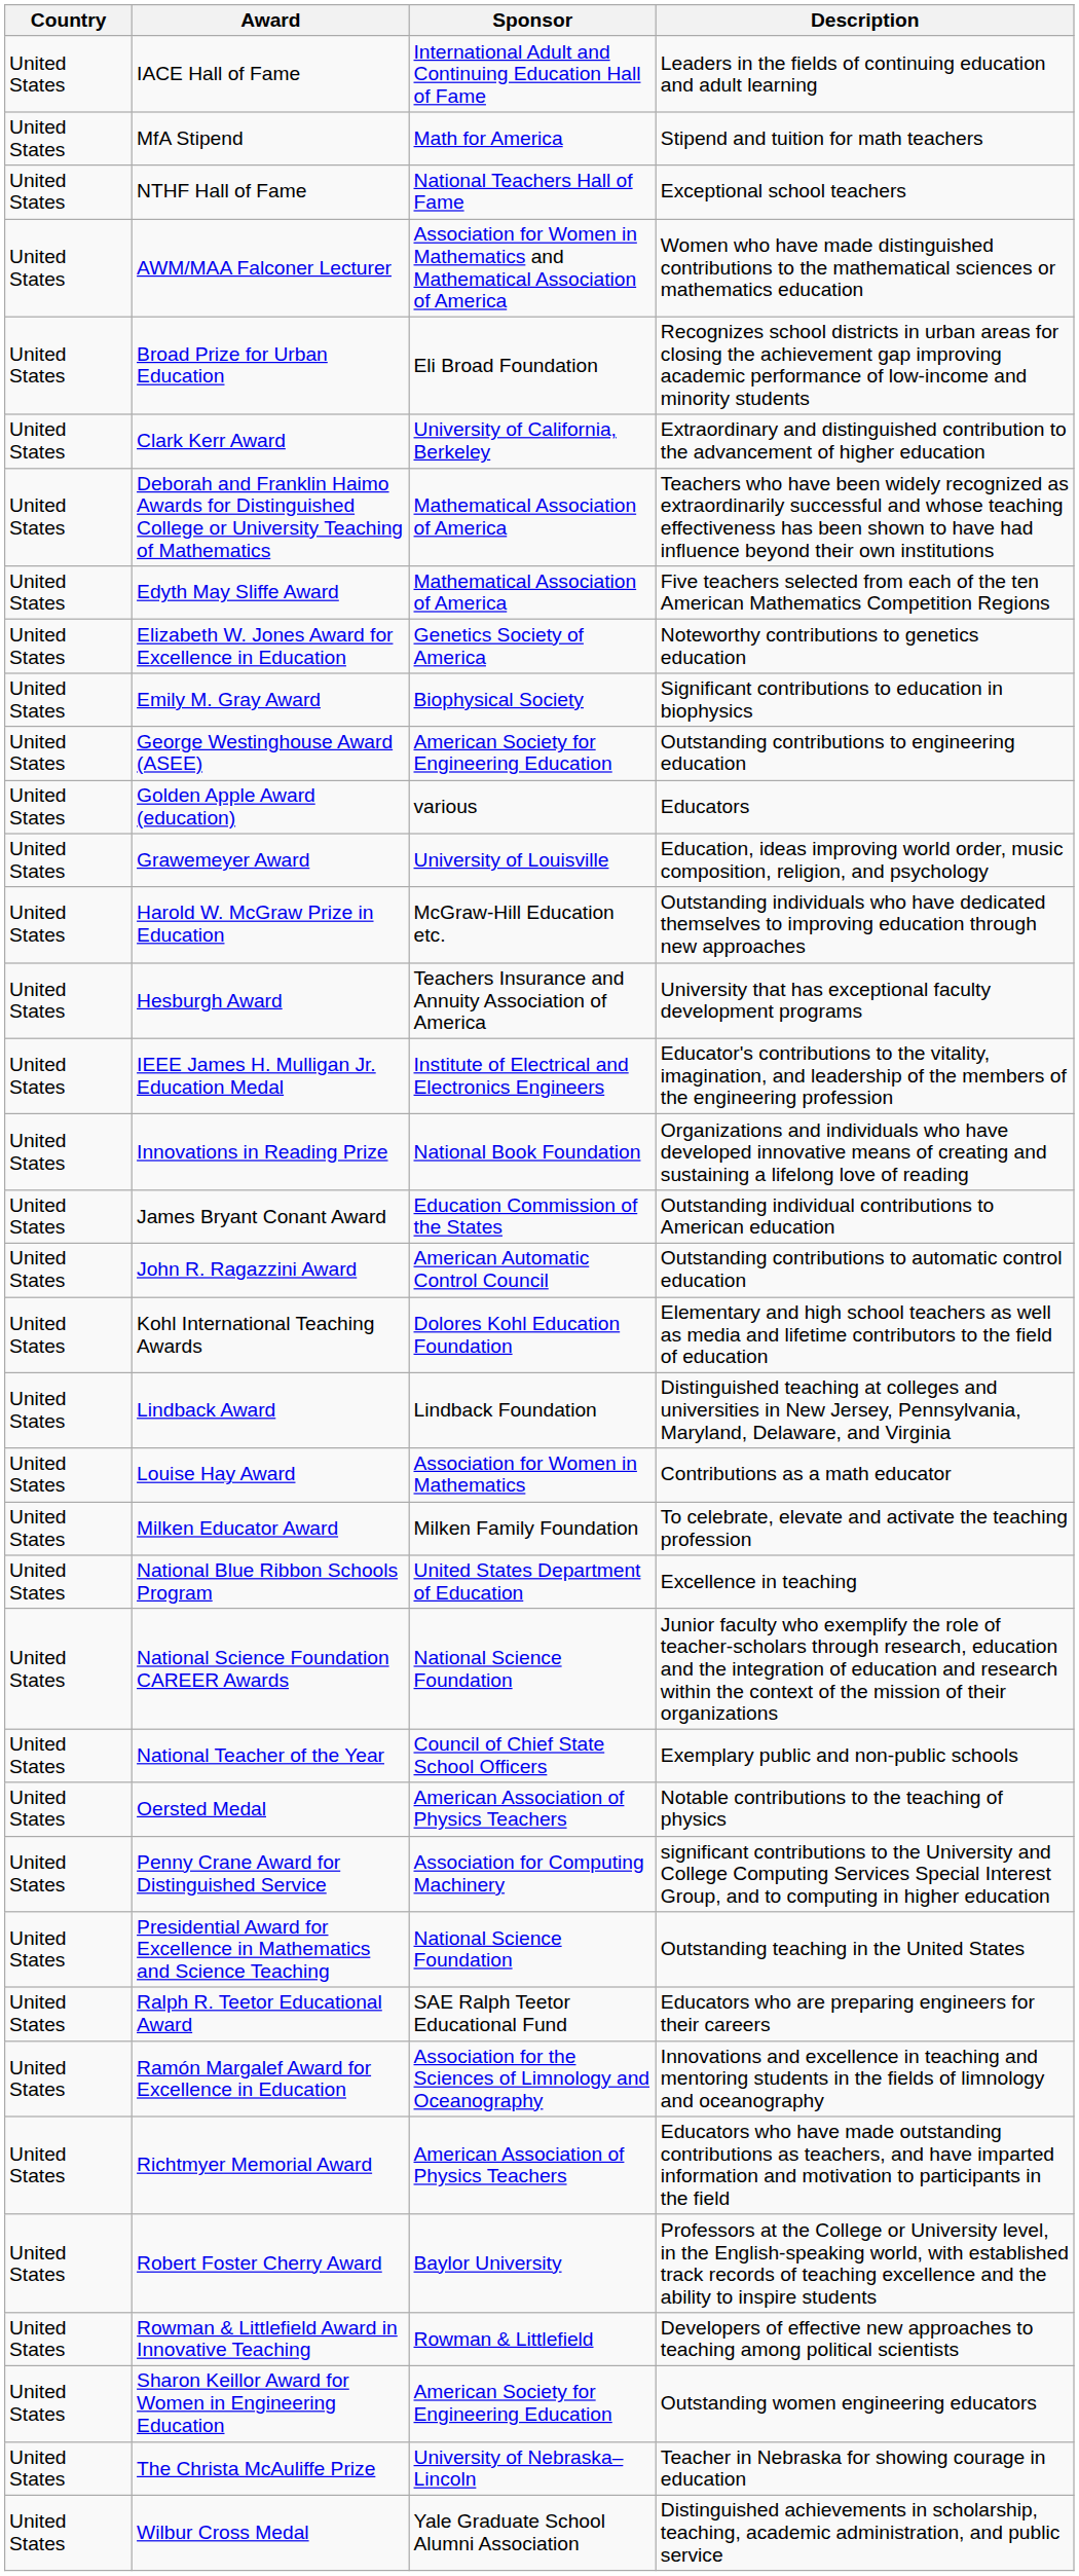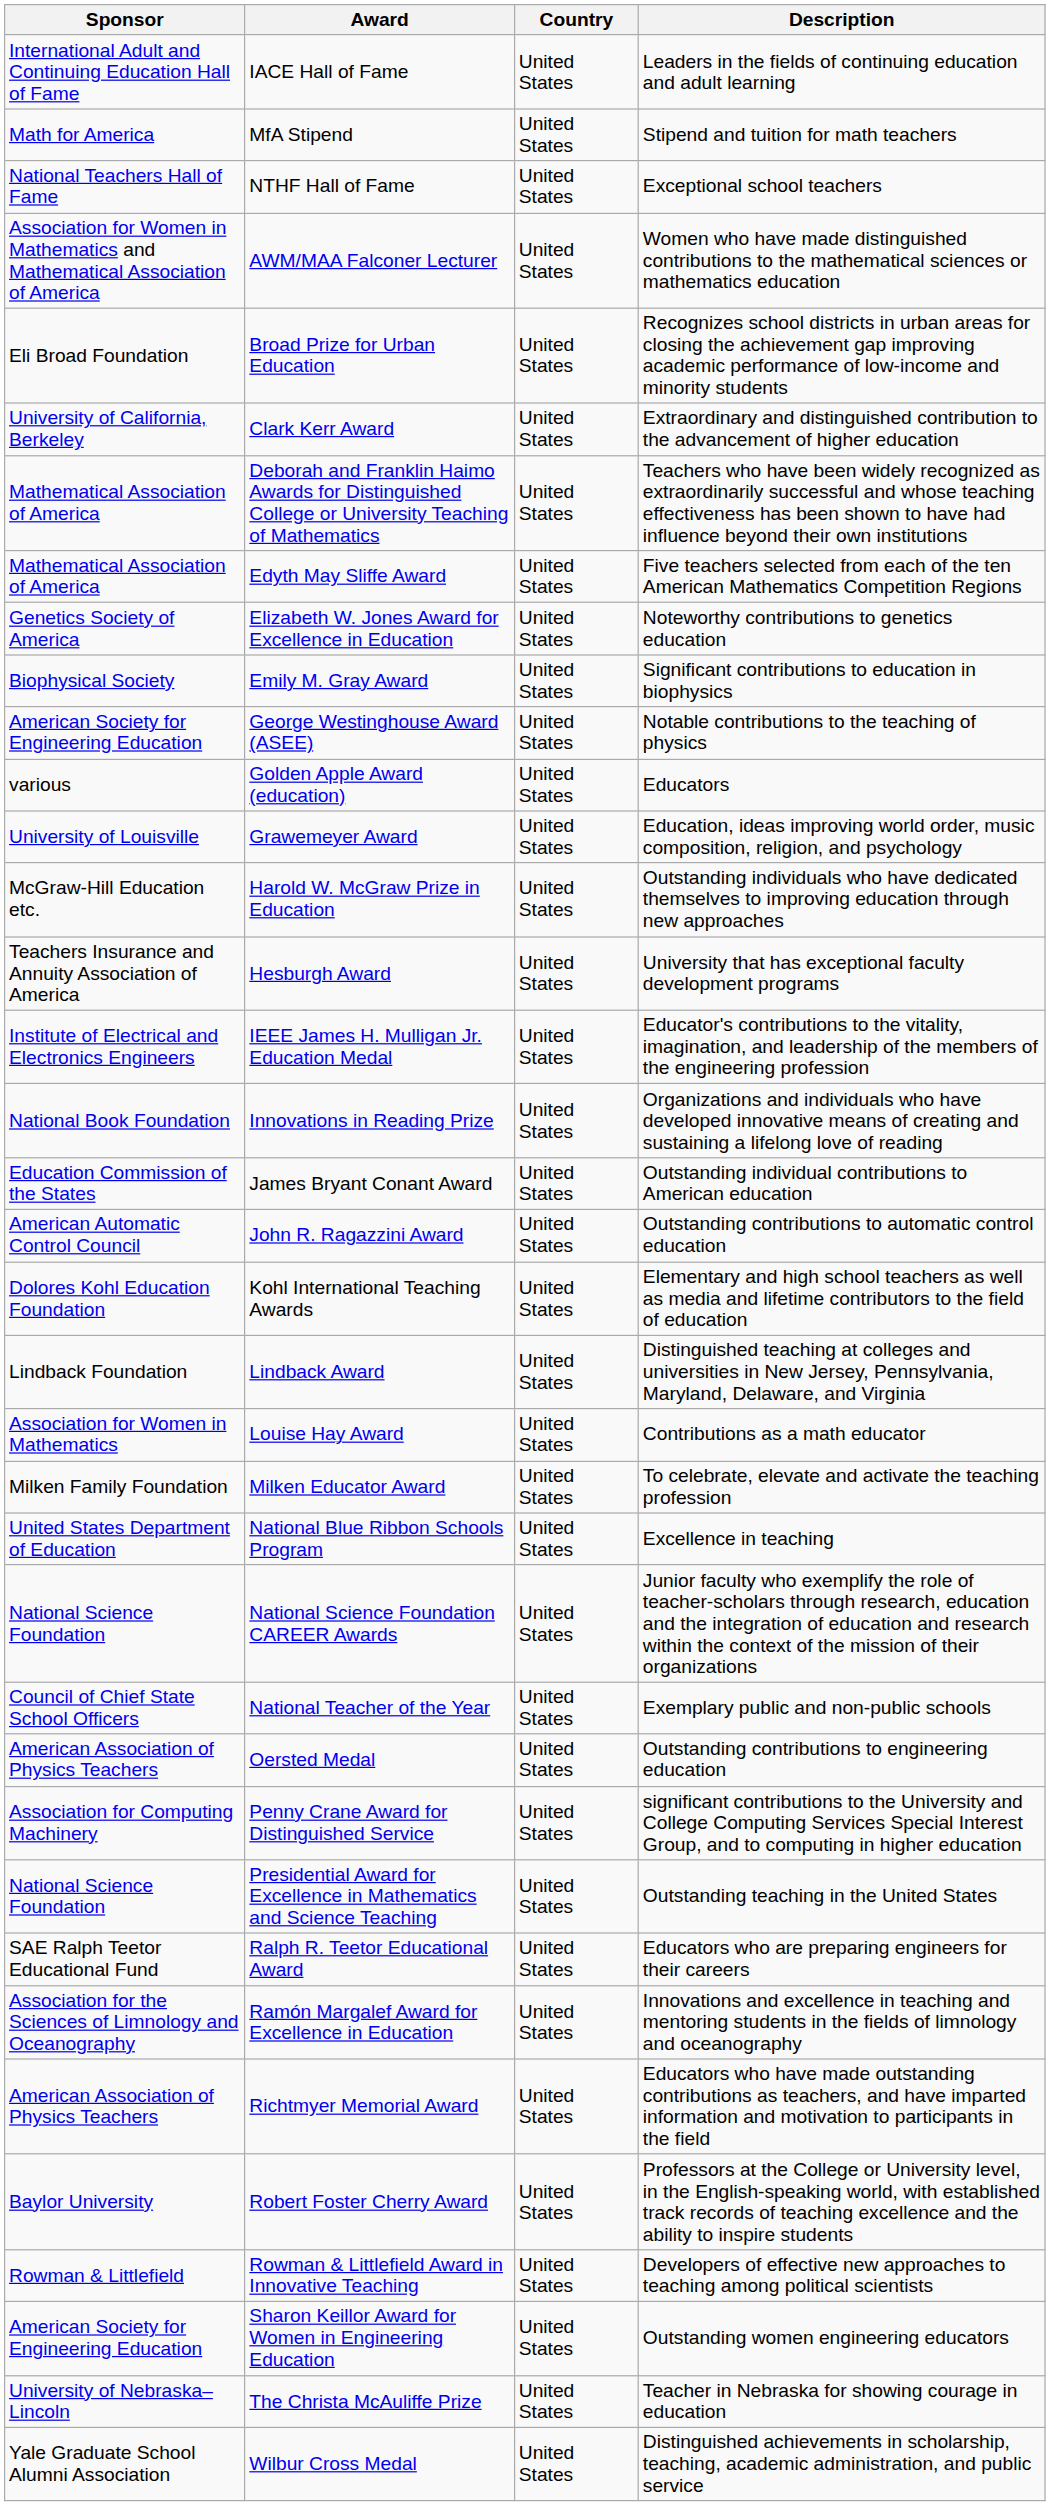 <table class="wikitable sortable">
 <tr>
+<th>Sponsor</th>
+<th>Award</th>
 <th style="width:6em;">Country</th>
-<th>Award</th>
-<th>Sponsor</th>
 <th>Description</th>
 </tr>
 <tr>
+<td><a href='#'>International Adult and Continuing Education Hall of Fame</a></td>
+<td>IACE Hall of Fame</td>
 <td>United States</td>
-<td>IACE Hall of Fame</td>
-<td><a href='#'>International Adult and Continuing Education Hall of Fame</a></td>
 <td>Leaders in the fields of continuing education and adult learning</td>
 </tr>
 <tr>
+<td><a href='#'>Math for America</a></td>
+<td>MfA Stipend</td>
 <td>United States</td>
-<td>MfA Stipend</td>
-<td><a href='#'>Math for America</a></td>
 <td>Stipend and tuition for math teachers</td>
 </tr>
 <tr>
+<td><a href='#'>National Teachers Hall of Fame</a></td>
+<td>NTHF Hall of Fame</td>
 <td>United States</td>
-<td>NTHF Hall of Fame</td>
-<td><a href='#'>National Teachers Hall of Fame</a></td>
 <td>Exceptional school teachers</td>
 </tr>
 <tr>
+<td><a href='#'>Association for Women in Mathematics</a> and <a href='#'>Mathematical Association of America</a></td>
+<td><a href='#'>AWM/MAA Falconer Lecturer</a></td>
 <td>United States</td>
-<td><a href='#'>AWM/MAA Falconer Lecturer</a></td>
-<td><a href='#'>Association for Women in Mathematics</a> and <a href='#'>Mathematical Association of America</a></td>
 <td>Women who have made distinguished contributions to the mathematical sciences or mathematics education</td>
 </tr>
 <tr>
+<td>Eli Broad Foundation</td>
+<td><a href='#'>Broad Prize for Urban Education</a></td>
 <td>United States</td>
-<td><a href='#'>Broad Prize for Urban Education</a></td>
-<td>Eli Broad Foundation</td>
 <td>Recognizes school districts in urban areas for closing the achievement gap improving academic performance of low-income and minority students</td>
 </tr>
 <tr>
+<td><a href='#'>University of California, Berkeley</a></td>
+<td><a href='#'>Clark Kerr Award</a></td>
 <td>United States</td>
-<td><a href='#'>Clark Kerr Award</a></td>
-<td><a href='#'>University of California, Berkeley</a></td>
 <td>Extraordinary and distinguished contribution to the advancement of higher education</td>
 </tr>
 <tr>
+<td><a href='#'>Mathematical Association of America</a></td>
+<td><a href='#'>Deborah and Franklin Haimo Awards for Distinguished College or University Teaching of Mathematics</a></td>
 <td>United States</td>
-<td><a href='#'>Deborah and Franklin Haimo Awards for Distinguished College or University Teaching of Mathematics</a></td>
-<td><a href='#'>Mathematical Association of America</a></td>
 <td>Teachers who have been widely recognized as extraordinarily successful and whose teaching effectiveness has been shown to have had influence beyond their own institutions</td>
 </tr>
 <tr>
+<td><a href='#'>Mathematical Association of America</a></td>
+<td><a href='#'>Edyth May Sliffe Award</a></td>
 <td>United States</td>
-<td><a href='#'>Edyth May Sliffe Award</a></td>
-<td><a href='#'>Mathematical Association of America</a></td>
 <td>Five teachers selected from each of the ten American Mathematics Competition Regions</td>
 </tr>
 <tr>
+<td><a href='#'>Genetics Society of America</a></td>
+<td><a href='#'>Elizabeth W. Jones Award for Excellence in Education</a></td>
 <td>United States</td>
-<td><a href='#'>Elizabeth W. Jones Award for Excellence in Education</a></td>
-<td><a href='#'>Genetics Society of America</a></td>
 <td>Noteworthy contributions to genetics education</td>
 </tr>
 <tr>
+<td><a href='#'>Biophysical Society</a></td>
+<td><a href='#'>Emily M. Gray Award</a></td>
 <td>United States</td>
-<td><a href='#'>Emily M. Gray Award</a></td>
-<td><a href='#'>Biophysical Society</a></td>
 <td>Significant contributions to education in biophysics</td>
 </tr>
 <tr>
+<td><a href='#'>American Society for Engineering Education</a></td>
+<td><a href='#'>George Westinghouse Award (ASEE)</a></td>
 <td>United States</td>
-<td><a href='#'>George Westinghouse Award (ASEE)</a></td>
-<td><a href='#'>American Society for Engineering Education</a></td>
+<td>Notable contributions to the teaching of physics</td>
+</tr>
+<tr>
+<td>various</td>
+<td><a href='#'>Golden Apple Award (education)</a></td>
+<td>United States</td>
+<td>Educators</td>
+</tr>
+<tr>
+<td><a href='#'>University of Louisville</a></td>
+<td><a href='#'>Grawemeyer Award</a></td>
+<td>United States</td>
+<td>Education, ideas improving world order, music composition, religion, and psychology</td>
+</tr>
+<tr>
+<td>McGraw-Hill Education etc.</td>
+<td><a href='#'>Harold W. McGraw Prize in Education</a></td>
+<td>United States</td>
+<td>Outstanding individuals who have dedicated themselves to improving education through new approaches</td>
+</tr>
+<tr>
+<td>Teachers Insurance and Annuity Association of America</td>
+<td><a href='#'>Hesburgh Award</a></td>
+<td>United States</td>
+<td>University that has exceptional faculty development programs</td>
+</tr>
+<tr>
+<td><a href='#'>Institute of Electrical and Electronics Engineers</a></td>
+<td><a href='#'>IEEE James H. Mulligan Jr. Education Medal</a></td>
+<td>United States</td>
+<td>Educator's contributions to the vitality, imagination, and leadership of the members of the engineering profession</td>
+</tr>
+<tr>
+<td><a href='#'>National Book Foundation</a></td>
+<td><a href='#'>Innovations in Reading Prize</a></td>
+<td>United States</td>
+<td>Organizations and individuals who have developed innovative means of creating and sustaining a lifelong love of reading</td>
+</tr>
+<tr>
+<td><a href='#'>Education Commission of the States</a></td>
+<td>James Bryant Conant Award</td>
+<td>United States</td>
+<td>Outstanding individual contributions to American education</td>
+</tr>
+<tr>
+<td><a href='#'>American Automatic Control Council</a></td>
+<td><a href='#'>John R. Ragazzini Award</a></td>
+<td>United States</td>
+<td>Outstanding contributions to automatic control education</td>
+</tr>
+<tr>
+<td><a href='#'>Dolores Kohl Education Foundation</a></td>
+<td>Kohl International Teaching Awards</td>
+<td>United States</td>
+<td>Elementary and high school teachers as well as media and lifetime contributors to the field of education</td>
+</tr>
+<tr>
+<td>Lindback Foundation</td>
+<td><a href='#'>Lindback Award</a></td>
+<td>United States</td>
+<td>Distinguished teaching at colleges and universities in New Jersey, Pennsylvania, Maryland, Delaware, and Virginia</td>
+</tr>
+<tr>
+<td><a href='#'>Association for Women in Mathematics</a></td>
+<td><a href='#'>Louise Hay Award</a></td>
+<td>United States</td>
+<td>Contributions as a math educator</td>
+</tr>
+<tr>
+<td>Milken Family Foundation</td>
+<td><a href='#'>Milken Educator Award</a></td>
+<td>United States</td>
+<td>To celebrate, elevate and activate the teaching profession</td>
+</tr>
+<tr>
+<td><a href='#'>United States Department of Education</a></td>
+<td><a href='#'>National Blue Ribbon Schools Program</a></td>
+<td>United States</td>
+<td>Excellence in teaching</td>
+</tr>
+<tr>
+<td><a href='#'>National Science Foundation </a></td>
+<td><a href='#'>National Science Foundation CAREER Awards</a></td>
+<td>United States</td>
+<td>Junior faculty who exemplify the role of teacher-scholars through research, education and the integration of education and research within the context of the mission of their organizations</td>
+</tr>
+<tr>
+<td><a href='#'>Council of Chief State School Officers</a></td>
+<td><a href='#'>National Teacher of the Year</a></td>
+<td>United States</td>
+<td>Exemplary public and non-public schools</td>
+</tr>
+<tr>
+<td><a href='#'>American Association of Physics Teachers</a></td>
+<td><a href='#'>Oersted Medal</a></td>
+<td>United States</td>
 <td>Outstanding contributions to engineering education</td>
 </tr>
 <tr>
+<td><a href='#'>Association for Computing Machinery</a></td>
+<td><a href='#'>Penny Crane Award for Distinguished Service</a></td>
 <td>United States</td>
-<td><a href='#'>Golden Apple Award (education)</a></td>
-<td>various</td>
-<td>Educators</td>
-</tr>
-<tr>
-<td>United States</td>
-<td><a href='#'>Grawemeyer Award</a></td>
-<td><a href='#'>University of Louisville</a></td>
-<td>Education, ideas improving world order, music composition, religion, and psychology</td>
-</tr>
-<tr>
-<td>United States</td>
-<td><a href='#'>Harold W. McGraw Prize in Education</a></td>
-<td>McGraw-Hill Education etc.</td>
-<td>Outstanding individuals who have dedicated themselves to improving education through new approaches</td>
-</tr>
-<tr>
-<td>United States</td>
-<td><a href='#'>Hesburgh Award</a></td>
-<td>Teachers Insurance and Annuity Association of America</td>
-<td>University that has exceptional faculty development programs</td>
-</tr>
-<tr>
-<td>United States</td>
-<td><a href='#'>IEEE James H. Mulligan Jr. Education Medal</a></td>
-<td><a href='#'>Institute of Electrical and Electronics Engineers</a></td>
-<td>Educator's contributions to the vitality, imagination, and leadership of the members of the engineering profession</td>
-</tr>
-<tr>
-<td>United States</td>
-<td><a href='#'>Innovations in Reading Prize</a></td>
-<td><a href='#'>National Book Foundation</a></td>
-<td>Organizations and individuals who have developed innovative means of creating and sustaining a lifelong love of reading</td>
-</tr>
-<tr>
-<td>United States</td>
-<td>James Bryant Conant Award</td>
-<td><a href='#'>Education Commission of the States</a></td>
-<td>Outstanding individual contributions to American education</td>
-</tr>
-<tr>
-<td>United States</td>
-<td><a href='#'>John R. Ragazzini Award</a></td>
-<td><a href='#'>American Automatic Control Council</a></td>
-<td>Outstanding contributions to automatic control education</td>
-</tr>
-<tr>
-<td>United States</td>
-<td>Kohl International Teaching Awards</td>
-<td><a href='#'>Dolores Kohl Education Foundation</a></td>
-<td>Elementary and high school teachers as well as media and lifetime contributors to the field of education</td>
-</tr>
-<tr>
-<td>United States</td>
-<td><a href='#'>Lindback Award</a></td>
-<td>Lindback Foundation</td>
-<td>Distinguished teaching at colleges and universities in New Jersey, Pennsylvania, Maryland, Delaware, and Virginia</td>
-</tr>
-<tr>
-<td>United States</td>
-<td><a href='#'>Louise Hay Award</a></td>
-<td><a href='#'>Association for Women in Mathematics</a></td>
-<td>Contributions as a math educator</td>
-</tr>
-<tr>
-<td>United States</td>
-<td><a href='#'>Milken Educator Award</a></td>
-<td>Milken Family Foundation</td>
-<td>To celebrate, elevate and activate the teaching profession</td>
-</tr>
-<tr>
-<td>United States</td>
-<td><a href='#'>National Blue Ribbon Schools Program</a></td>
-<td><a href='#'>United States Department of Education</a></td>
-<td>Excellence in teaching</td>
-</tr>
-<tr>
-<td>United States</td>
-<td><a href='#'>National Science Foundation CAREER Awards</a></td>
-<td><a href='#'>National Science Foundation </a></td>
-<td>Junior faculty who exemplify the role of teacher-scholars through research, education and the integration of education and research within the context of the mission of their organizations</td>
-</tr>
-<tr>
-<td>United States</td>
-<td><a href='#'>National Teacher of the Year</a></td>
-<td><a href='#'>Council of Chief State School Officers</a></td>
-<td>Exemplary public and non-public schools</td>
-</tr>
-<tr>
-<td>United States</td>
-<td><a href='#'>Oersted Medal</a></td>
-<td><a href='#'>American Association of Physics Teachers</a></td>
-<td>Notable contributions to the teaching of physics</td>
-</tr>
-<tr>
-<td>United States</td>
-<td><a href='#'>Penny Crane Award for Distinguished Service</a></td>
-<td><a href='#'>Association for Computing Machinery</a></td>
 <td>significant contributions to the University and College Computing Services Special Interest Group, and to computing in higher education</td>
 </tr>
 <tr>
+<td><a href='#'>National Science Foundation</a></td>
+<td><a href='#'>Presidential Award for Excellence in Mathematics and Science Teaching</a></td>
 <td>United States</td>
-<td><a href='#'>Presidential Award for Excellence in Mathematics and Science Teaching</a></td>
-<td><a href='#'>National Science Foundation</a></td>
 <td>Outstanding teaching in the United States</td>
 </tr>
 <tr>
+<td>SAE Ralph Teetor Educational Fund</td>
+<td><a href='#'>Ralph R. Teetor Educational Award</a></td>
 <td>United States</td>
-<td><a href='#'>Ralph R. Teetor Educational Award</a></td>
-<td>SAE Ralph Teetor Educational Fund</td>
 <td>Educators who are preparing engineers for their careers</td>
 </tr>
 <tr>
+<td><a href='#'>Association for the Sciences of Limnology and Oceanography</a></td>
+<td><a href='#'>Ramón Margalef Award for Excellence in Education</a></td>
 <td>United States</td>
-<td><a href='#'>Ramón Margalef Award for Excellence in Education</a></td>
-<td><a href='#'>Association for the Sciences of Limnology and Oceanography</a></td>
 <td>Innovations and excellence in teaching and mentoring students in the fields of limnology and oceanography</td>
 </tr>
 <tr>
+<td><a href='#'>American Association of Physics Teachers</a></td>
+<td><a href='#'>Richtmyer Memorial Award</a></td>
 <td>United States</td>
-<td><a href='#'>Richtmyer Memorial Award</a></td>
-<td><a href='#'>American Association of Physics Teachers</a></td>
 <td>Educators who have made outstanding contributions as teachers, and have imparted information and motivation to participants in the field</td>
 </tr>
 <tr>
+<td><a href='#'>Baylor University</a></td>
+<td><a href='#'>Robert Foster Cherry Award</a></td>
 <td>United States</td>
-<td><a href='#'>Robert Foster Cherry Award</a></td>
-<td><a href='#'>Baylor University</a></td>
 <td>Professors at the College or University level, in the English-speaking world, with established track records of teaching excellence and the ability to inspire students</td>
 </tr>
 <tr>
+<td><a href='#'>Rowman & Littlefield</a></td>
+<td><a href='#'>Rowman & Littlefield Award in Innovative Teaching</a></td>
 <td>United States</td>
-<td><a href='#'>Rowman & Littlefield Award in Innovative Teaching</a></td>
-<td><a href='#'>Rowman & Littlefield</a></td>
 <td>Developers of effective new approaches to teaching among political scientists</td>
 </tr>
 <tr>
+<td><a href='#'>American Society for Engineering Education</a></td>
+<td><a href='#'>Sharon Keillor Award for Women in Engineering Education</a></td>
 <td>United States</td>
-<td><a href='#'>Sharon Keillor Award for Women in Engineering Education</a></td>
-<td><a href='#'>American Society for Engineering Education</a></td>
 <td>Outstanding women engineering educators</td>
 </tr>
 <tr>
+<td><a href='#'>University of Nebraska–Lincoln</a></td>
+<td><a href='#'>The Christa McAuliffe Prize</a></td>
 <td>United States</td>
-<td><a href='#'>The Christa McAuliffe Prize</a></td>
-<td><a href='#'>University of Nebraska–Lincoln</a></td>
 <td>Teacher in Nebraska for showing courage in education</td>
 </tr>
 <tr>
+<td>Yale Graduate School Alumni Association</td>
+<td><a href='#'>Wilbur Cross Medal</a></td>
 <td>United States</td>
-<td><a href='#'>Wilbur Cross Medal</a></td>
-<td>Yale Graduate School Alumni Association</td>
 <td>Distinguished achievements in scholarship, teaching, academic administration, and public service</td>
 </tr>
 </table>
